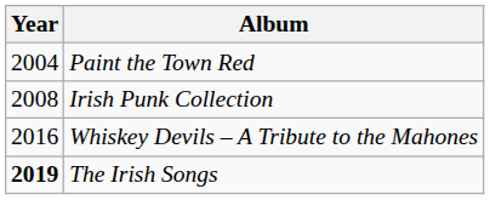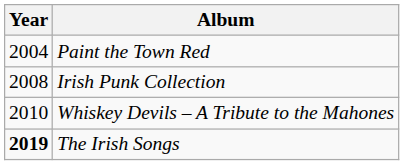 <table class="wikitable">
 <tr>
 <th>Year</th>
 <th>Album</th>
 </tr>
 <tr>
 <td>2004</td>
 <td><em>Paint the Town Red</em></td>
 </tr>
 <tr>
 <td>2008</td>
 <td><em>Irish Punk Collection</em></td>
 </tr>
 <tr>
-<td>2016</td>
+<td>2010</td>
 <td><em>Whiskey Devils – A Tribute to the Mahones</em></td>
 </tr>
 <tr>
 <td><strong>2019</strong></td>
 <td><em>The Irish Songs</em></td>
 </tr>
 </table>
